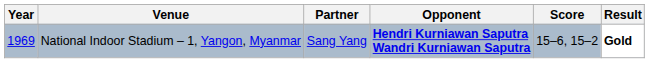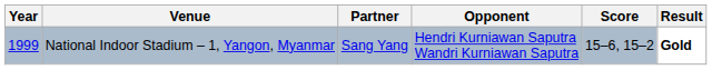 <table class="sortable wikitable" style="font-size: 90%;">
 <tr>
 <th>Year</th>
 <th>Venue</th>
 <th>Partner</th>
 <th>Opponent</th>
 <th>Score</th>
 <th>Result</th>
 </tr>
 <tr style="background:#abc;">
-<td style="text-align:center;"><a href='#'>1969</a></td>
+<td style="text-align:center;"><a href='#'>1999</a></td>
 <td style="text-align:left;">National Indoor Stadium – 1, <a href='#'>Yangon</a>, <a href='#'>Myanmar</a></td>
 <td style="text-align:left;"> <a href='#'>Sang Yang</a></td>
-<td style="text-align:left;"><strong> <a href='#'>Hendri Kurniawan Saputra</a> <br>  <a href='#'>Wandri Kurniawan Saputra</a></strong></td>
+<td style="text-align:left;"> <a href='#'>Hendri Kurniawan Saputra</a> <br>  <a href='#'>Wandri Kurniawan Saputra</a></td>
 <td style="text-align:left;">15–6, 15–2</td>
 <td style="text-align:left; background:white"> <strong>Gold</strong></td>
 </tr>
 </table>
